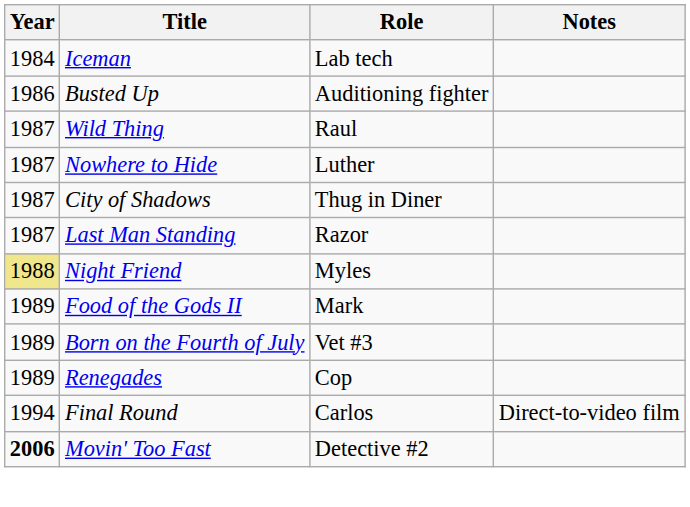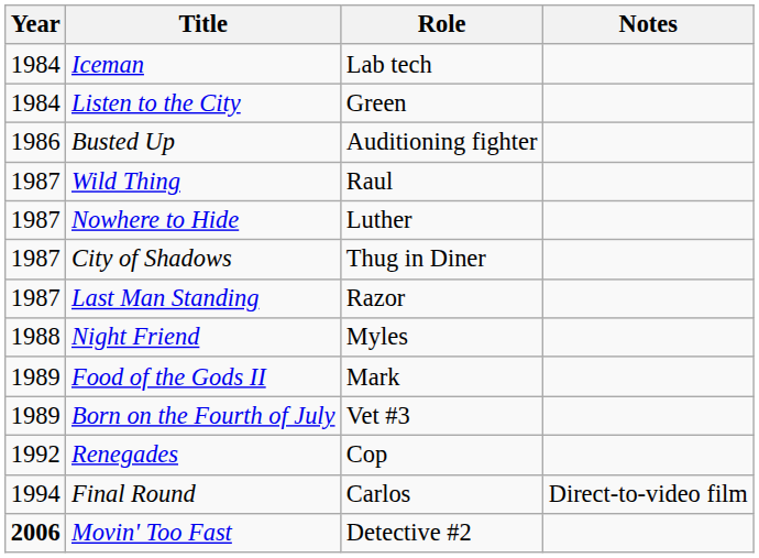 <table class="wikitable sortable">
 <tr>
 <th>Year</th>
 <th>Title</th>
 <th>Role</th>
 <th class="unsortable">Notes</th>
 </tr>
 <tr>
 <td>1984</td>
 <td><em><a href='#'>Iceman</a></em></td>
 <td>Lab tech</td>
+<td></td>
+</tr>
+<tr>
+<td>1984</td>
+<td><em><a href='#'>Listen to the City</a></em></td>
+<td>Green</td>
 <td></td>
 </tr>
 <tr>
 <td>1986</td>
 <td><em>Busted Up</em></td>
 <td>Auditioning fighter</td>
 <td></td>
 </tr>
 <tr>
 <td>1987</td>
 <td><em><a href='#'>Wild Thing</a></em></td>
 <td>Raul</td>
 <td></td>
 </tr>
 <tr>
 <td>1987</td>
 <td><em><a href='#'>Nowhere to Hide</a></em></td>
 <td>Luther</td>
 <td></td>
 </tr>
 <tr>
 <td>1987</td>
 <td><em>City of Shadows</em></td>
 <td>Thug in Diner</td>
 <td></td>
 </tr>
 <tr>
 <td>1987</td>
 <td><em><a href='#'>Last Man Standing</a></em></td>
 <td>Razor</td>
 <td></td>
 </tr>
 <tr>
-<td style="background: khaki;">1988</td>
+<td>1988</td>
 <td><em><a href='#'>Night Friend</a></em></td>
 <td>Myles</td>
 <td></td>
 </tr>
 <tr>
 <td>1989</td>
 <td><em><a href='#'>Food of the Gods II</a></em></td>
 <td>Mark</td>
 <td></td>
 </tr>
 <tr>
 <td>1989</td>
 <td><em><a href='#'>Born on the Fourth of July</a></em></td>
 <td>Vet #3</td>
 <td></td>
 </tr>
 <tr>
-<td>1989</td>
+<td>1992</td>
 <td><em><a href='#'>Renegades</a></em></td>
 <td>Cop</td>
 <td></td>
 </tr>
 <tr>
 <td>1994</td>
 <td><em>Final Round</em></td>
 <td>Carlos</td>
 <td>Direct-to-video film</td>
 </tr>
 <tr>
 <td><strong>2006</strong></td>
 <td><em><a href='#'>Movin' Too Fast</a></em></td>
 <td>Detective #2</td>
 <td></td>
 </tr>
 </table>
